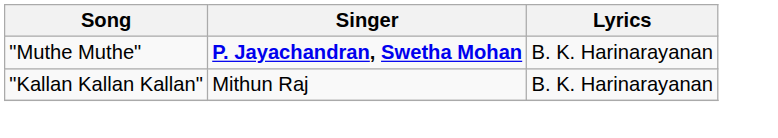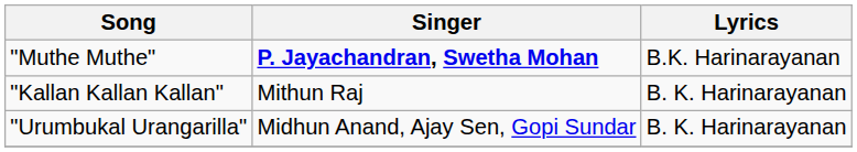 <table class = "sortable wikitable">
 <tr>
 <th>Song</th>
 <th>Singer</th>
 <th>Lyrics</th>
 </tr>
 <tr>
 <td>"Muthe Muthe"</td>
 <td><strong><a href='#'>P. Jayachandran</a>, <a href='#'>Swetha Mohan</a></strong></td>
-<td>B. K. Harinarayanan</td>
+<td>B.K. Harinarayanan</td>
 </tr>
 <tr>
 <td>"Kallan Kallan Kallan"</td>
 <td>Mithun Raj</td>
 <td>B. K. Harinarayanan</td>
 </tr>
 <tr>
+<td>"Urumbukal Urangarilla"</td>
+<td>Midhun Anand, Ajay Sen, <a href='#'>Gopi Sundar</a></td>
+<td>B. K. Harinarayanan</td>
+</tr>
+<tr>
 </tr>
 </table>
